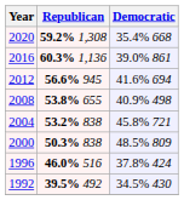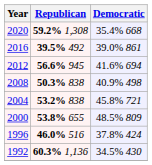 <table class="wikitable" style="float:right; font-size:95%;">
 <tr bgcolor=lightgrey>
 <th>Year</th>
 <th><a href='#'>Republican</a></th>
 <th><a href='#'>Democratic</a></th>
 </tr>
 <tr>
 <td align="center" bgcolor="#fff3f3"><a href='#'>2020</a></td>
 <td align="center" bgcolor="#fff3f3"><strong>59.2%</strong> <em>1,308</em></td>
 <td align="center" bgcolor="#f0f0ff">35.4% <em>668</em></td>
 </tr>
 <tr>
 <td align="center" bgcolor="#fff3f3"><a href='#'>2016</a></td>
-<td align="center" bgcolor="#fff3f3"><strong>60.3%</strong> <em>1,136</em></td>
+<td align="center" bgcolor="#fff3f3"><strong>39.5%</strong> <em>492</em></td>
 <td align="center" bgcolor="#f0f0ff">39.0% <em>861</em></td>
 </tr>
 <tr>
 <td align="center" bgcolor="#fff3f3"><a href='#'>2012</a></td>
 <td align="center" bgcolor="#fff3f3"><strong>56.6%</strong> <em>945</em></td>
 <td align="center" bgcolor="#f0f0ff">41.6% <em>694</em></td>
 </tr>
 <tr>
 <td align="center" bgcolor="#fff3f3"><a href='#'>2008</a></td>
-<td align="center" bgcolor="#fff3f3"><strong>53.8%</strong> <em>655</em></td>
+<td align="center" bgcolor="#fff3f3"><strong>50.3%</strong> <em>838</em></td>
 <td align="center" bgcolor="#f0f0ff">40.9% <em>498</em></td>
 </tr>
 <tr>
 <td align="center" bgcolor="#fff3f3"><a href='#'>2004</a></td>
 <td align="center" bgcolor="#fff3f3"><strong>53.2%</strong> <em>838</em></td>
 <td align="center" bgcolor="#f0f0ff">45.8% <em>721</em></td>
 </tr>
 <tr>
 <td align="center" bgcolor="#fff3f3"><a href='#'>2000</a></td>
-<td align="center" bgcolor="#fff3f3"><strong>50.3%</strong> <em>838</em></td>
+<td align="center" bgcolor="#fff3f3"><strong>53.8%</strong> <em>655</em></td>
 <td align="center" bgcolor="#f0f0ff">48.5% <em>809</em></td>
 </tr>
 <tr>
 <td align="center" bgcolor="#fff3f3"><a href='#'>1996</a></td>
 <td align="center" bgcolor="#fff3f3"><strong>46.0%</strong> <em>516</em></td>
 <td align="center" bgcolor="#f0f0ff">37.8% <em>424</em></td>
 </tr>
 <tr>
 <td align="center" bgcolor="#fff3f3"><a href='#'>1992</a></td>
-<td align="center" bgcolor="#fff3f3"><strong>39.5%</strong> <em>492</em></td>
+<td align="center" bgcolor="#fff3f3"><strong>60.3%</strong> <em>1,136</em></td>
 <td align="center" bgcolor="#f0f0ff">34.5% <em>430</em></td>
 </tr>
 <tr>
 </tr>
 </table>
